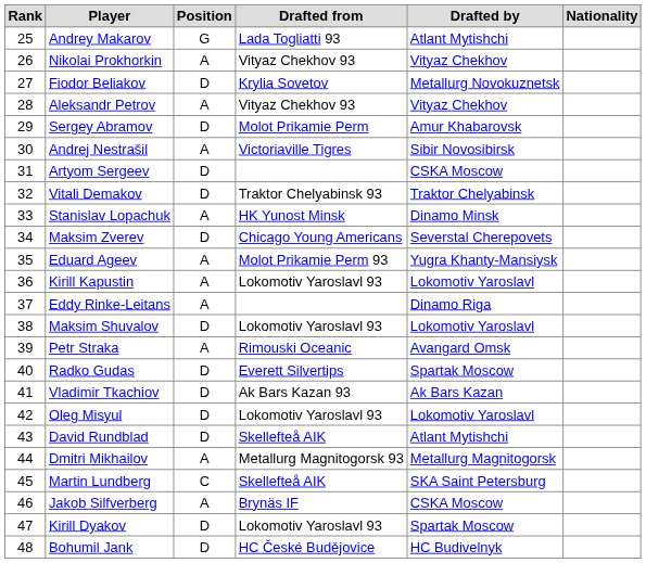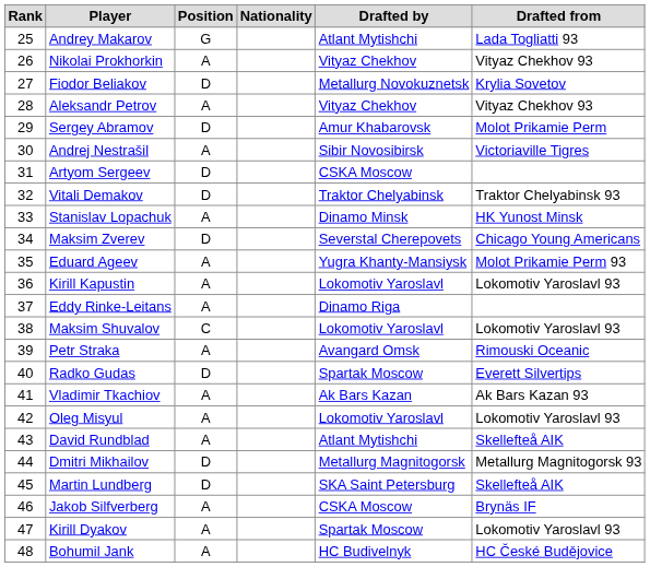 <table cellpadding="3" cellspacing="0" border="1" style="font-size: 95%; text-align: left; border: gray solid 1px; border-collapse: collapse;">
 <tr bgcolor="#dddddd" align="center">
 <th>Rank</th>
 <th>Player</th>
 <th>Position</th>
+<th>Nationality</th>
+<th>Drafted by</th>
 <th>Drafted from</th>
-<th>Drafted by</th>
-<th>Nationality</th>
 </tr>
 <tr>
 <td align="center">25</td>
 <td><a href='#'>Andrey Makarov</a></td>
 <td align="center">G</td>
+<td></td>
+<td><a href='#'>Atlant Mytishchi</a></td>
 <td><a href='#'>Lada Togliatti</a> 93</td>
-<td><a href='#'>Atlant Mytishchi</a></td>
-<td></td>
 </tr>
 <tr>
 <td align="center">26</td>
 <td><a href='#'>Nikolai Prokhorkin</a></td>
 <td align="center">A</td>
+<td></td>
+<td><a href='#'>Vityaz Chekhov</a></td>
 <td>Vityaz Chekhov 93</td>
-<td><a href='#'>Vityaz Chekhov</a></td>
-<td></td>
 </tr>
 <tr>
 <td align="center">27</td>
 <td><a href='#'>Fiodor Beliakov</a></td>
 <td align="center">D</td>
+<td></td>
+<td><a href='#'>Metallurg Novokuznetsk</a></td>
 <td><a href='#'>Krylia Sovetov</a></td>
-<td><a href='#'>Metallurg Novokuznetsk</a></td>
-<td></td>
 </tr>
 <tr>
 <td align="center">28</td>
 <td><a href='#'>Aleksandr Petrov</a></td>
 <td align="center">A</td>
+<td></td>
+<td><a href='#'>Vityaz Chekhov</a></td>
 <td>Vityaz Chekhov 93</td>
-<td><a href='#'>Vityaz Chekhov</a></td>
-<td></td>
 </tr>
 <tr>
 <td align="center">29</td>
 <td><a href='#'>Sergey Abramov</a></td>
 <td align="center">D</td>
+<td></td>
+<td><a href='#'>Amur Khabarovsk</a></td>
 <td><a href='#'>Molot Prikamie Perm</a></td>
-<td><a href='#'>Amur Khabarovsk</a></td>
-<td></td>
 </tr>
 <tr>
 <td align="center">30</td>
 <td><a href='#'>Andrej Nestrašil</a></td>
 <td align="center">A</td>
+<td></td>
+<td><a href='#'>Sibir Novosibirsk</a></td>
 <td><a href='#'>Victoriaville Tigres</a></td>
-<td><a href='#'>Sibir Novosibirsk</a></td>
-<td></td>
 </tr>
 <tr>
 <td align="center">31</td>
 <td><a href='#'>Artyom Sergeev</a></td>
 <td align="center">D</td>
 <td></td>
 <td><a href='#'>CSKA Moscow</a></td>
 <td></td>
 </tr>
 <tr>
 <td align="center">32</td>
 <td><a href='#'>Vitali Demakov</a></td>
 <td align="center">D</td>
+<td></td>
+<td><a href='#'>Traktor Chelyabinsk</a></td>
 <td>Traktor Chelyabinsk 93</td>
-<td><a href='#'>Traktor Chelyabinsk</a></td>
-<td></td>
 </tr>
 <tr>
 <td align="center">33</td>
 <td><a href='#'>Stanislav Lopachuk</a></td>
 <td align="center">A</td>
+<td></td>
+<td><a href='#'>Dinamo Minsk</a></td>
 <td><a href='#'>HK Yunost Minsk</a></td>
-<td><a href='#'>Dinamo Minsk</a></td>
-<td></td>
 </tr>
 <tr>
 <td align="center">34</td>
 <td><a href='#'>Maksim Zverev</a></td>
 <td align="center">D</td>
+<td></td>
+<td><a href='#'>Severstal Cherepovets</a></td>
 <td><a href='#'>Chicago Young Americans</a></td>
-<td><a href='#'>Severstal Cherepovets</a></td>
-<td></td>
 </tr>
 <tr>
 <td align="center">35</td>
 <td><a href='#'>Eduard Ageev</a></td>
 <td align="center">A</td>
+<td></td>
+<td><a href='#'>Yugra Khanty-Mansiysk</a></td>
 <td><a href='#'>Molot Prikamie Perm</a> 93</td>
-<td><a href='#'>Yugra Khanty-Mansiysk</a></td>
-<td></td>
 </tr>
 <tr>
 <td align="center">36</td>
 <td><a href='#'>Kirill Kapustin</a></td>
 <td align="center">A</td>
+<td></td>
+<td><a href='#'>Lokomotiv Yaroslavl</a></td>
 <td>Lokomotiv Yaroslavl 93</td>
-<td><a href='#'>Lokomotiv Yaroslavl</a></td>
-<td></td>
 </tr>
 <tr>
 <td align="center">37</td>
 <td><a href='#'>Eddy Rinke-Leitans</a></td>
 <td align="center">A</td>
 <td></td>
 <td><a href='#'>Dinamo Riga</a></td>
 <td></td>
 </tr>
 <tr>
 <td align="center">38</td>
 <td><a href='#'>Maksim Shuvalov</a></td>
-<td align="center">D</td>
+<td align="center">C</td>
+<td></td>
+<td><a href='#'>Lokomotiv Yaroslavl</a></td>
 <td>Lokomotiv Yaroslavl 93</td>
-<td><a href='#'>Lokomotiv Yaroslavl</a></td>
-<td></td>
 </tr>
 <tr>
 <td align="center">39</td>
 <td><a href='#'>Petr Straka</a></td>
 <td align="center">A</td>
+<td></td>
+<td><a href='#'>Avangard Omsk</a></td>
 <td><a href='#'>Rimouski Oceanic</a></td>
-<td><a href='#'>Avangard Omsk</a></td>
-<td></td>
 </tr>
 <tr>
 <td align="center">40</td>
 <td><a href='#'>Radko Gudas</a></td>
 <td align="center">D</td>
+<td></td>
+<td><a href='#'>Spartak Moscow</a></td>
 <td><a href='#'>Everett Silvertips</a></td>
-<td><a href='#'>Spartak Moscow</a></td>
-<td></td>
 </tr>
 <tr>
 <td align="center">41</td>
 <td><a href='#'>Vladimir Tkachiov</a></td>
-<td align="center">D</td>
+<td align="center">A</td>
+<td></td>
+<td><a href='#'>Ak Bars Kazan</a></td>
 <td>Ak Bars Kazan 93</td>
-<td><a href='#'>Ak Bars Kazan</a></td>
-<td></td>
 </tr>
 <tr>
 <td align="center">42</td>
 <td><a href='#'>Oleg Misyul</a></td>
-<td align="center">D</td>
+<td align="center">A</td>
+<td></td>
+<td><a href='#'>Lokomotiv Yaroslavl</a></td>
 <td>Lokomotiv Yaroslavl 93</td>
-<td><a href='#'>Lokomotiv Yaroslavl</a></td>
-<td></td>
 </tr>
 <tr>
 <td align="center">43</td>
 <td><a href='#'>David Rundblad</a></td>
-<td align="center">D</td>
+<td align="center">A</td>
+<td></td>
+<td><a href='#'>Atlant Mytishchi</a></td>
 <td><a href='#'>Skellefteå AIK</a></td>
-<td><a href='#'>Atlant Mytishchi</a></td>
-<td></td>
 </tr>
 <tr>
 <td align="center">44</td>
 <td><a href='#'>Dmitri Mikhailov</a></td>
-<td align="center">A</td>
+<td align="center">D</td>
+<td></td>
+<td><a href='#'>Metallurg Magnitogorsk</a></td>
 <td>Metallurg Magnitogorsk 93</td>
-<td><a href='#'>Metallurg Magnitogorsk</a></td>
-<td></td>
 </tr>
 <tr>
 <td align="center">45</td>
 <td><a href='#'>Martin Lundberg</a></td>
-<td align="center">C</td>
+<td align="center">D</td>
+<td></td>
+<td><a href='#'>SKA Saint Petersburg</a></td>
 <td><a href='#'>Skellefteå AIK</a></td>
-<td><a href='#'>SKA Saint Petersburg</a></td>
-<td></td>
 </tr>
 <tr>
 <td align="center">46</td>
 <td><a href='#'>Jakob Silfverberg</a></td>
 <td align="center">A</td>
+<td></td>
+<td><a href='#'>CSKA Moscow</a></td>
 <td><a href='#'>Brynäs IF</a></td>
-<td><a href='#'>CSKA Moscow</a></td>
-<td></td>
 </tr>
 <tr>
 <td align="center">47</td>
 <td><a href='#'>Kirill Dyakov</a></td>
-<td align="center">D</td>
+<td align="center">A</td>
+<td></td>
+<td><a href='#'>Spartak Moscow</a></td>
 <td>Lokomotiv Yaroslavl 93</td>
-<td><a href='#'>Spartak Moscow</a></td>
-<td></td>
 </tr>
 <tr>
 <td align="center">48</td>
 <td><a href='#'>Bohumil Jank</a></td>
-<td align="center">D</td>
+<td align="center">A</td>
+<td></td>
+<td><a href='#'>HC Budivelnyk</a></td>
 <td><a href='#'>HC České Budějovice</a></td>
-<td><a href='#'>HC Budivelnyk</a></td>
-<td></td>
 </tr>
 </table>
